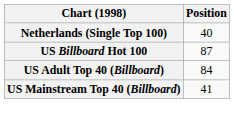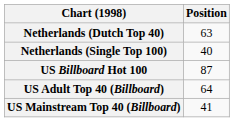 <table class="wikitable sortable plainrowheaders" style="text-align:center">
 <tr>
 <th>Chart (1998)</th>
 <th>Position</th>
+</tr>
+<tr>
+<th scope="row">Netherlands (Dutch Top 40)</th>
+<td>63</td>
 </tr>
 <tr>
 <th scope="row">Netherlands (Single Top 100)</th>
 <td>40</td>
 </tr>
 <tr>
 <th scope="row">US <em>Billboard</em> Hot 100</th>
 <td>87</td>
 </tr>
 <tr>
 <th scope="row">US Adult Top 40 (<em>Billboard</em>)</th>
-<td>84</td>
+<td>64</td>
 </tr>
 <tr>
 <th scope="row">US Mainstream Top 40 (<em>Billboard</em>)</th>
 <td>41</td>
 </tr>
 </table>
